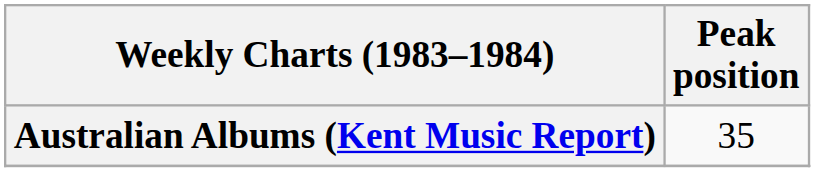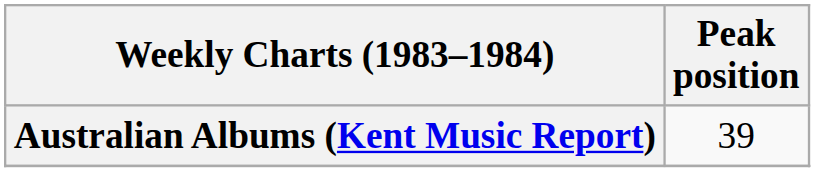 <table class="wikitable sortable plainrowheaders" style="text-align:center">
 <tr>
 <th scope="col">Weekly Charts (1983–1984)</th>
 <th scope="col">Peak<br>position</th>
 </tr>
 <tr>
 <th scope="row">Australian Albums (<a href='#'>Kent Music Report</a>)</th>
-<td align="center">35</td>
+<td align="center">39</td>
 </tr>
 <tr>
 </tr>
 <tr>
 </tr>
 <tr>
 </tr>
 </table>
